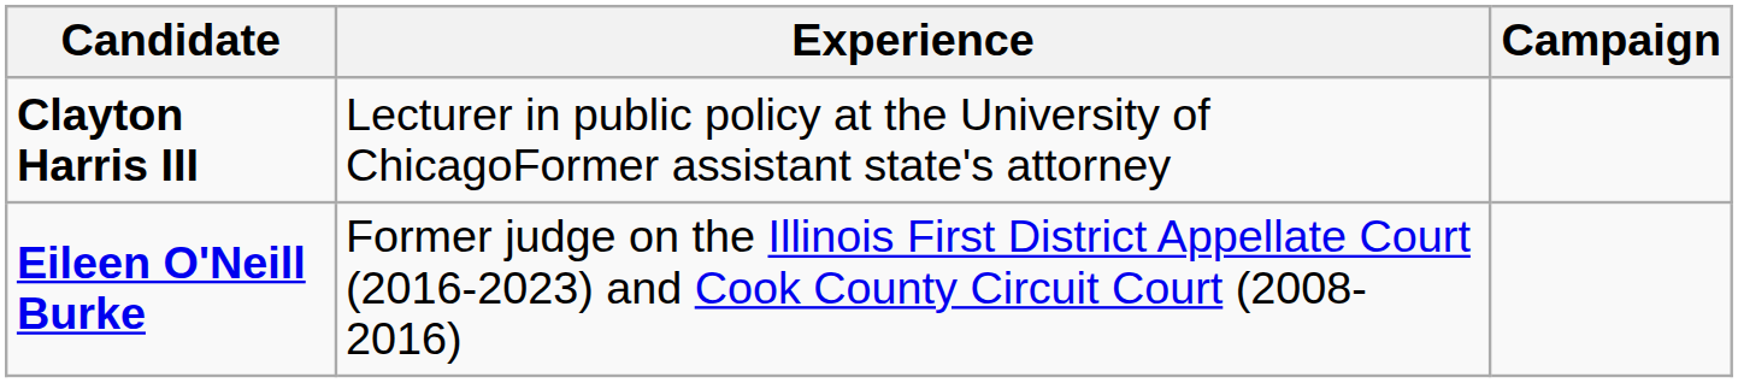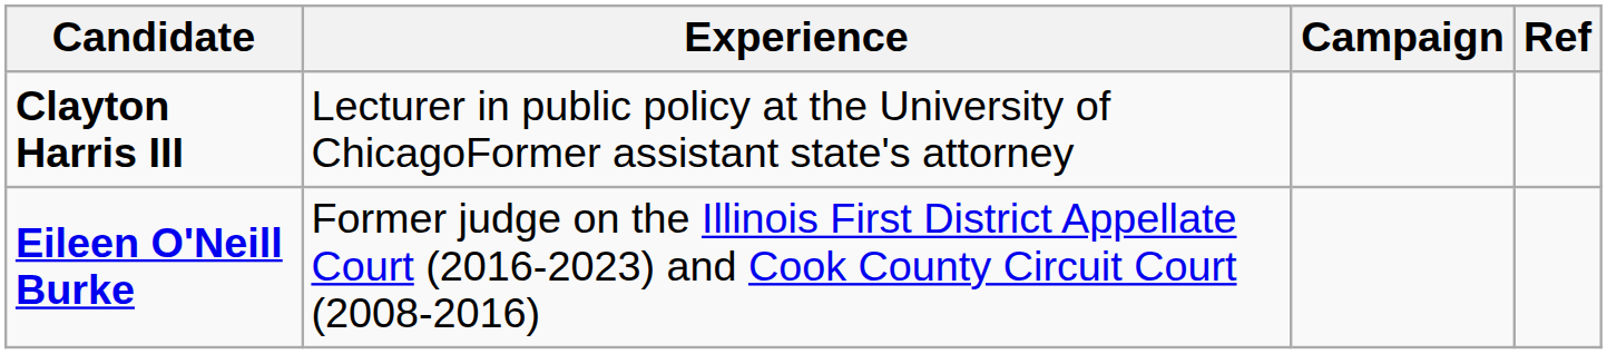 <table class="wikitable">
 <tr>
 <th>Candidate</th>
 <th>Experience</th>
 <th>Campaign</th>
+<th>Ref</th>
 </tr>
 <tr>
 <td><strong>Clayton Harris III</strong></td>
 <td>Lecturer in public policy at the University of ChicagoFormer assistant state's attorney</td>
+<td></td>
 <td></td>
 </tr>
 <tr>
 <td><strong><a href='#'>Eileen O'Neill Burke</a></strong></td>
 <td>Former judge on the <a href='#'>Illinois First District Appellate Court</a> (2016-2023) and <a href='#'>Cook County Circuit Court</a> (2008-2016)</td>
 <td></td>
+<td></td>
 </tr>
 </table>
